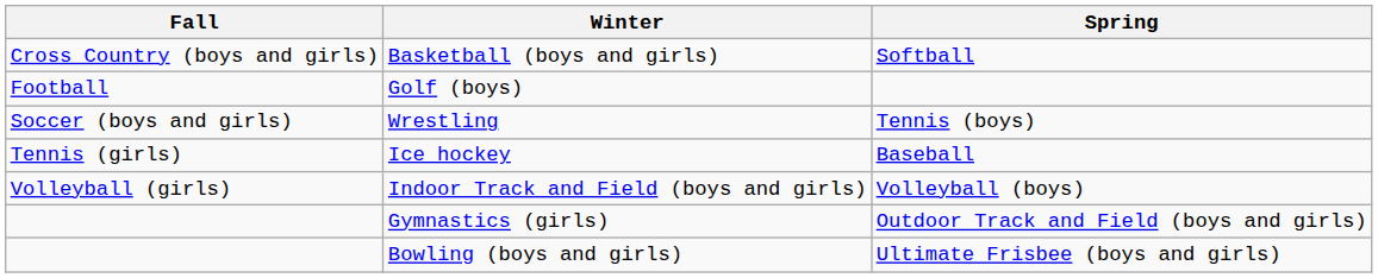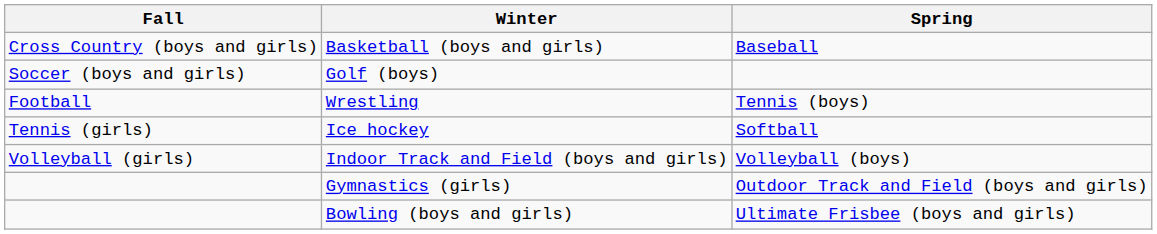 <table class="wikitable">
 <tr>
 <th><strong>Fall</strong></th>
 <th><strong>Winter</strong></th>
 <th><strong>Spring</strong></th>
 </tr>
 <tr>
 <td><a href='#'>Cross Country</a> (boys and girls)</td>
 <td><a href='#'>Basketball</a> (boys and girls)</td>
-<td><a href='#'>Softball</a></td>
+<td><a href='#'>Baseball</a></td>
+</tr>
+<tr>
+<td><a href='#'>Soccer</a> (boys and girls)</td>
+<td><a href='#'>Golf</a> (boys)</td>
 </tr>
 <tr>
 <td><a href='#'>Football</a></td>
-<td><a href='#'>Golf</a> (boys)</td>
-</tr>
-<tr>
-<td><a href='#'>Soccer</a> (boys and girls)</td>
 <td><a href='#'>Wrestling</a></td>
 <td><a href='#'>Tennis</a> (boys)</td>
 </tr>
 <tr>
 <td><a href='#'>Tennis</a> (girls)</td>
 <td><a href='#'>Ice hockey</a></td>
-<td><a href='#'>Baseball</a></td>
+<td><a href='#'>Softball</a></td>
 </tr>
 <tr>
 <td><a href='#'>Volleyball</a> (girls)</td>
 <td><a href='#'>Indoor Track and Field</a> (boys and girls)</td>
 <td><a href='#'>Volleyball</a> (boys)</td>
 </tr>
 <tr>
 <td></td>
 <td><a href='#'>Gymnastics</a> (girls)</td>
 <td><a href='#'>Outdoor Track and Field</a> (boys and girls)</td>
 </tr>
 <tr>
 <td></td>
 <td><a href='#'>Bowling</a> (boys and girls)</td>
 <td><a href='#'>Ultimate Frisbee</a> (boys and girls)</td>
 </tr>
 </table>
